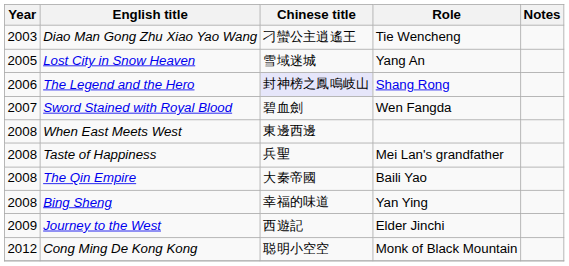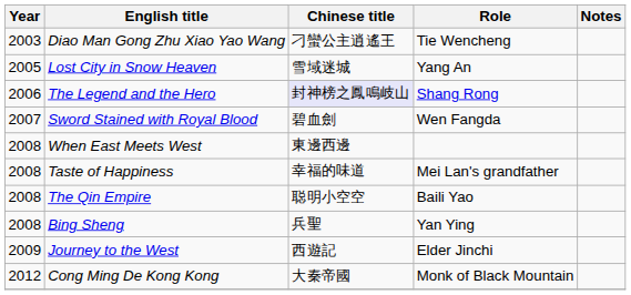 <table class="wikitable sortable">
 <tr>
 <th>Year</th>
 <th>English title</th>
 <th>Chinese title</th>
 <th>Role</th>
 <th>Notes</th>
 </tr>
 <tr>
 <td>2003</td>
 <td><em>Diao Man Gong Zhu Xiao Yao Wang</em></td>
 <td>刁蠻公主逍遙王</td>
 <td>Tie Wencheng</td>
 <td></td>
 </tr>
 <tr>
 <td>2005</td>
 <td><em><a href='#'>Lost City in Snow Heaven</a></em></td>
 <td>雪域迷城</td>
 <td>Yang An</td>
 <td></td>
 </tr>
 <tr>
 <td>2006</td>
 <td><em><a href='#'>The Legend and the Hero</a></em></td>
 <td style="background: lavender;">封神榜之鳳鳴岐山</td>
 <td><a href='#'>Shang Rong</a></td>
 <td></td>
 </tr>
 <tr>
 <td>2007</td>
 <td><em><a href='#'>Sword Stained with Royal Blood</a></em></td>
 <td>碧血劍</td>
 <td>Wen Fangda</td>
 <td></td>
 </tr>
 <tr>
 <td>2008</td>
 <td><em>When East Meets West</em></td>
 <td>東邊西邊</td>
 <td></td>
 <td></td>
 </tr>
 <tr>
 <td>2008</td>
 <td><em>Taste of Happiness</em></td>
-<td>兵聖</td>
+<td>幸福的味道</td>
 <td>Mei Lan's grandfather</td>
 <td></td>
 </tr>
 <tr>
 <td>2008</td>
 <td><em><a href='#'>The Qin Empire</a></em></td>
-<td>大秦帝國</td>
+<td>聪明小空空</td>
 <td>Baili Yao</td>
 <td></td>
 </tr>
 <tr>
 <td>2008</td>
 <td><em><a href='#'>Bing Sheng</a></em></td>
-<td>幸福的味道</td>
+<td>兵聖</td>
 <td>Yan Ying</td>
 <td></td>
 </tr>
 <tr>
 <td>2009</td>
 <td><em><a href='#'>Journey to the West</a></em></td>
 <td>西遊記</td>
 <td>Elder Jinchi</td>
 <td></td>
 </tr>
 <tr>
 <td>2012</td>
 <td><em>Cong Ming De Kong Kong</em></td>
-<td>聪明小空空</td>
+<td>大秦帝國</td>
 <td>Monk of Black Mountain</td>
 <td></td>
 </tr>
 <tr>
 </tr>
 </table>
